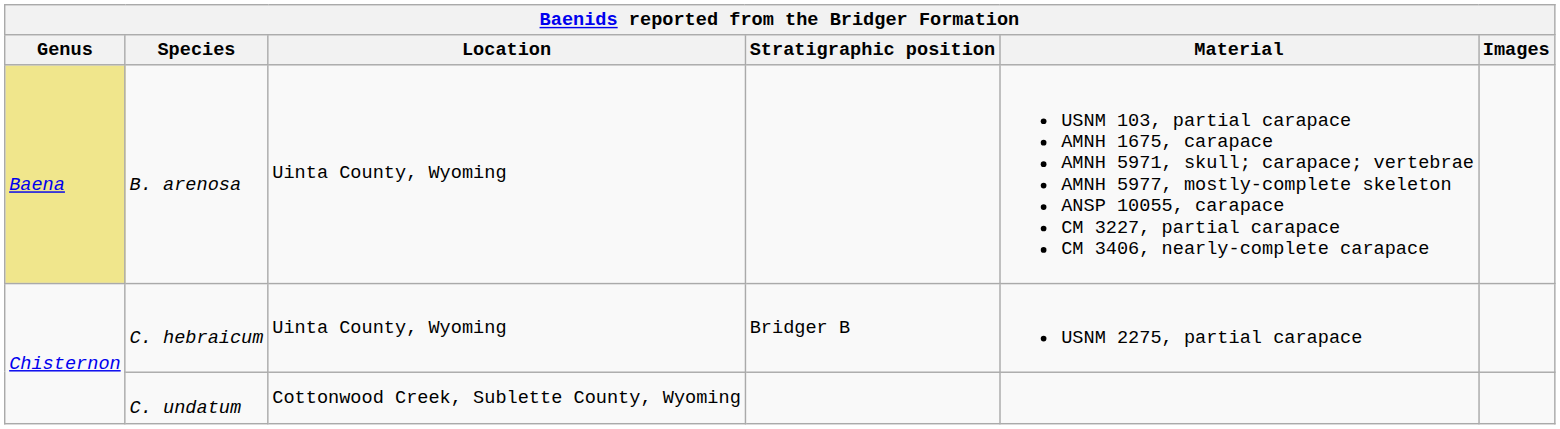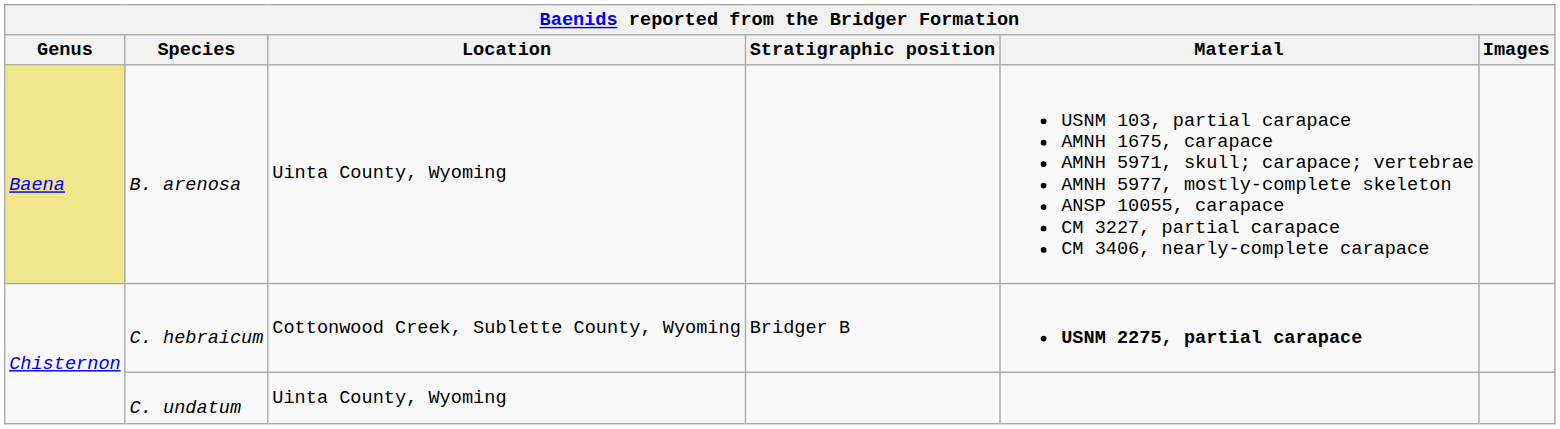 <table class="wikitable sortable mw-collapsible">
 <tr>
 <th colspan="7" style="text-align:center;"><strong><a href='#'>Baenids</a> reported from the Bridger Formation</strong></th>
 </tr>
 <tr>
 <th>Genus</th>
 <th>Species</th>
 <th>Location</th>
 <th>Stratigraphic position</th>
 <th>Material</th>
 <th>Images</th>
 </tr>
 <tr>
 <td rowspan=1 style="background: khaki;"><br><em><a href='#'>Baena</a></em></td>
 <td><br><em>B. arenosa</em></td>
 <td>Uinta County, Wyoming</td>
 <td></td>
 <td><br><ul><li>USNM 103, partial carapace</li><li>AMNH 1675, carapace</li><li>AMNH 5971, skull; carapace; vertebrae</li><li>AMNH 5977, mostly-complete skeleton</li><li>ANSP 10055, carapace</li><li>CM 3227, partial carapace</li><li>CM 3406, nearly-complete carapace</li></ul></td>
 <td></td>
 </tr>
 <tr>
 <td rowspan=2><br><em><a href='#'>Chisternon</a></em></td>
 <td><br><em>C. hebraicum</em></td>
-<td>Uinta County, Wyoming</td>
+<td>Cottonwood Creek, Sublette County, Wyoming</td>
 <td>Bridger B</td>
-<td><br><ul><li>USNM 2275, partial carapace</li></ul></td>
+<td><strong><br><ul><li>USNM 2275, partial carapace</li></ul></strong></td>
 <td></td>
 </tr>
 <tr>
 <td><br><em>C. undatum</em></td>
-<td>Cottonwood Creek, Sublette County, Wyoming</td>
+<td>Uinta County, Wyoming</td>
 <td></td>
 <td></td>
 <td></td>
 </tr>
 </table>
